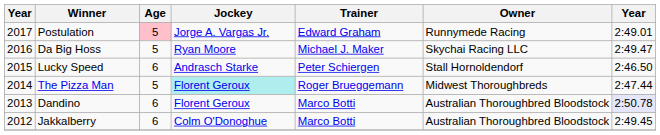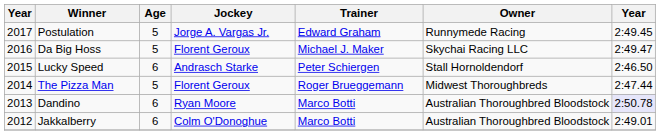 <table class="wikitable sortable" style="font-size:90%">
 <tr>
 <th style="width:30px">Year<br></th>
 <th style="width:125px">Winner<br></th>
 <th style="width:34px">Age<br></th>
 <th style="width:150px">Jockey<br></th>
 <th style="width:155px">Trainer<br></th>
 <th style=>Owner<br></th>
 <th Time="width:30px">Year<br></th>
 </tr>
 <tr>
 <td>2017</td>
 <td>Postulation</td>
-<td align=center style="background: pink;">5</td>
+<td align=center>5</td>
 <td><a href='#'>Jorge A. Vargas Jr.</a></td>
 <td><a href='#'>Edward Graham</a></td>
 <td>Runnymede Racing</td>
-<td>2:49.01</td>
+<td>2:49.45</td>
 </tr>
 <tr>
 <td>2016 </td>
 <td>Da Big Hoss</td>
 <td align=center>5</td>
-<td><a href='#'>Ryan Moore</a></td>
+<td><a href='#'>Florent Geroux</a></td>
 <td><a href='#'>Michael J. Maker</a></td>
 <td>Skychai Racing LLC</td>
 <td>2:49.47</td>
 </tr>
 <tr>
 <td>2015 </td>
 <td>Lucky Speed</td>
 <td align=center>6</td>
 <td><a href='#'>Andrasch Starke</a></td>
 <td><a href='#'>Peter Schiergen</a></td>
 <td>Stall Hornoldendorf</td>
 <td>2:46.50</td>
 </tr>
 <tr>
 <td>2014 </td>
 <td><a href='#'>The Pizza Man</a></td>
 <td align=center>5</td>
-<td style="background: paleturquoise;"><a href='#'>Florent Geroux</a></td>
+<td><a href='#'>Florent Geroux</a></td>
 <td><a href='#'>Roger Brueggemann</a></td>
 <td>Midwest Thoroughbreds</td>
 <td>2:47.44</td>
 </tr>
 <tr>
 <td>2013 </td>
 <td>Dandino</td>
 <td align=center>6</td>
-<td><a href='#'>Florent Geroux</a></td>
+<td><a href='#'>Ryan Moore</a></td>
 <td><a href='#'>Marco Botti</a></td>
 <td>Australian Thoroughbred Bloodstock</td>
 <td style="background: lavender;">2:50.78</td>
 </tr>
 <tr>
 <td>2012 </td>
 <td>Jakkalberry</td>
 <td align=center>6</td>
 <td><a href='#'>Colm O'Donoghue</a></td>
 <td><a href='#'>Marco Botti</a></td>
 <td>Australian Thoroughbred Bloodstock</td>
-<td>2:49.45</td>
+<td>2:49.01</td>
 </tr>
 <tr>
 </tr>
 </table>
